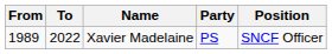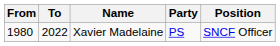 <table class="wikitable">
 <tr>
 <th>From</th>
 <th>To</th>
 <th>Name</th>
 <th>Party</th>
 <th>Position</th>
 </tr>
 <tr>
-<td>1989</td>
+<td>1980</td>
 <td>2022</td>
 <td>Xavier Madelaine</td>
 <td><a href='#'>PS</a></td>
 <td><a href='#'>SNCF</a> Officer</td>
 </tr>
 </table>
